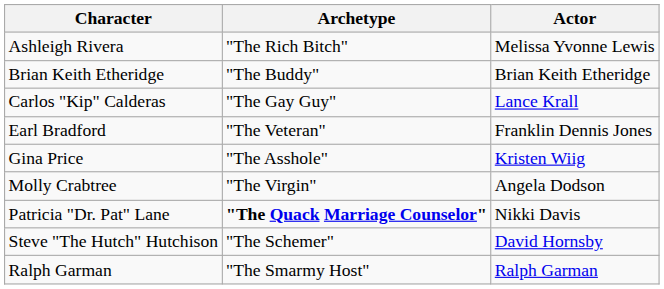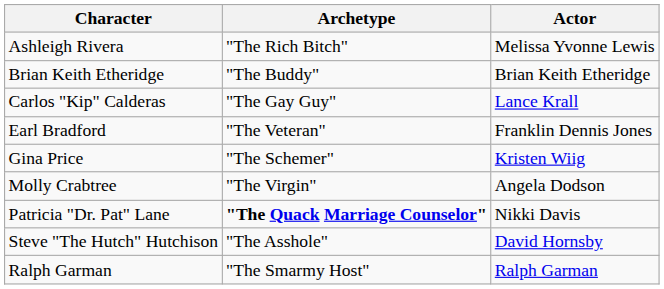 <table class="wikitable sortable">
 <tr>
 <th scope="col">Character</th>
 <th scope="col">Archetype</th>
 <th scope="col">Actor</th>
 </tr>
 <tr>
 <td>Ashleigh Rivera</td>
 <td>"The Rich Bitch"</td>
 <td>Melissa Yvonne Lewis</td>
 </tr>
 <tr>
 <td>Brian Keith Etheridge</td>
 <td>"The Buddy"</td>
 <td>Brian Keith Etheridge</td>
 </tr>
 <tr>
 <td>Carlos "Kip" Calderas</td>
 <td>"The Gay Guy"</td>
 <td><a href='#'>Lance Krall</a></td>
 </tr>
 <tr>
 <td>Earl Bradford</td>
 <td>"The Veteran"</td>
 <td>Franklin Dennis Jones</td>
 </tr>
 <tr>
 <td>Gina Price</td>
-<td>"The Asshole"</td>
+<td>"The Schemer"</td>
 <td><a href='#'>Kristen Wiig</a></td>
 </tr>
 <tr>
 <td>Molly Crabtree</td>
 <td>"The Virgin"</td>
 <td>Angela Dodson</td>
 </tr>
 <tr>
 <td>Patricia "Dr. Pat" Lane</td>
 <td><strong>"The <a href='#'>Quack</a> <a href='#'>Marriage Counselor</a>"</strong></td>
 <td>Nikki Davis</td>
 </tr>
 <tr>
 <td>Steve "The Hutch" Hutchison</td>
-<td>"The Schemer"</td>
+<td>"The Asshole"</td>
 <td><a href='#'>David Hornsby</a></td>
 </tr>
 <tr>
 <td>Ralph Garman</td>
 <td>"The Smarmy Host"</td>
 <td><a href='#'>Ralph Garman</a></td>
 </tr>
 </table>
